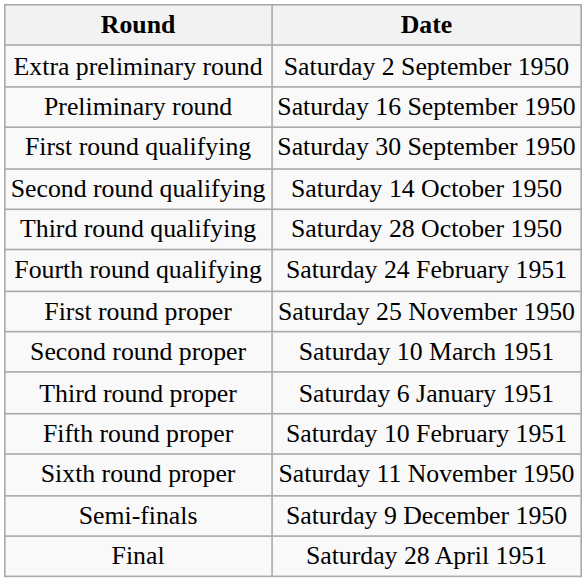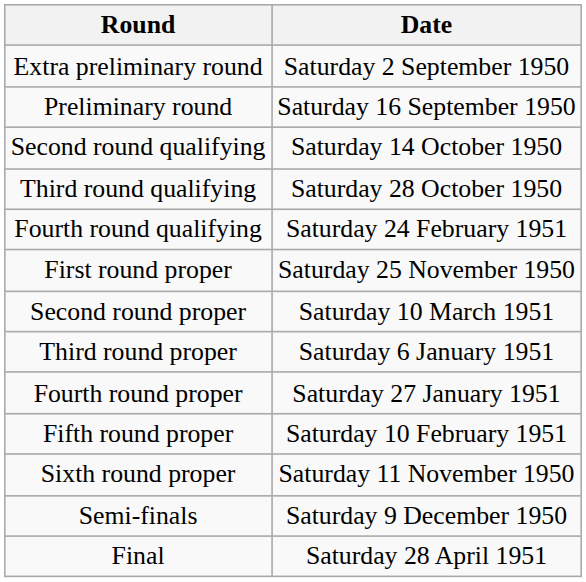 <table class="wikitable" style="text-align: center">
 <tr>
 <th>Round</th>
 <th>Date</th>
 </tr>
 <tr>
 <td>Extra preliminary round</td>
 <td>Saturday 2 September 1950</td>
 </tr>
 <tr>
 <td>Preliminary round</td>
 <td>Saturday 16 September 1950</td>
-</tr>
-<tr>
-<td>First round qualifying</td>
-<td>Saturday 30 September 1950</td>
 </tr>
 <tr>
 <td>Second round qualifying</td>
 <td>Saturday 14 October 1950</td>
 </tr>
 <tr>
 <td>Third round qualifying</td>
 <td>Saturday 28 October 1950</td>
 </tr>
 <tr>
 <td>Fourth round qualifying</td>
 <td>Saturday 24 February 1951</td>
 </tr>
 <tr>
 <td>First round proper</td>
 <td>Saturday 25 November 1950</td>
 </tr>
 <tr>
 <td>Second round proper</td>
 <td>Saturday 10 March 1951</td>
 </tr>
 <tr>
 <td>Third round proper</td>
 <td>Saturday 6 January 1951</td>
 </tr>
 <tr>
+<td>Fourth round proper</td>
+<td>Saturday 27 January 1951</td>
+</tr>
+<tr>
 <td>Fifth round proper</td>
 <td>Saturday 10 February 1951</td>
 </tr>
 <tr>
 <td>Sixth round proper</td>
 <td>Saturday 11 November 1950</td>
 </tr>
 <tr>
 <td>Semi-finals</td>
 <td>Saturday 9 December 1950</td>
 </tr>
 <tr>
 <td>Final</td>
 <td>Saturday 28 April 1951</td>
 </tr>
 </table>
